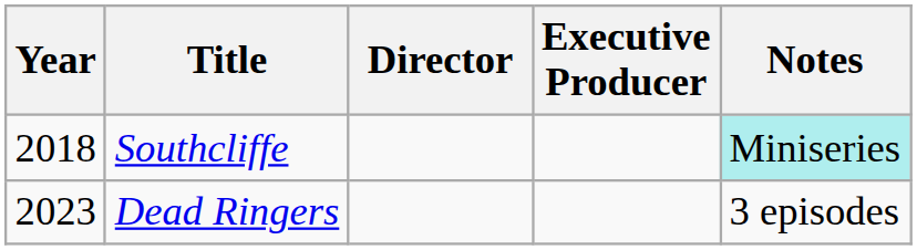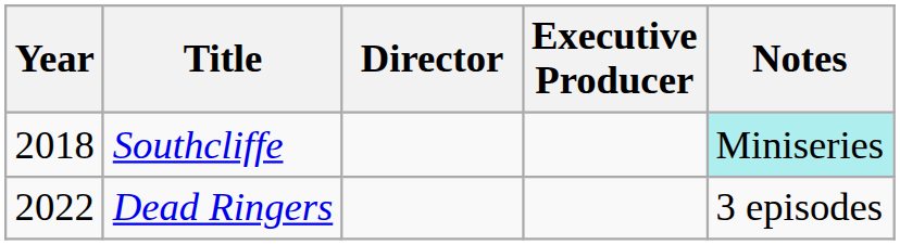 <table class="wikitable">
 <tr>
 <th>Year</th>
 <th>Title</th>
 <th width=65>Director</th>
 <th width=65>Executive<br>Producer</th>
 <th>Notes</th>
 </tr>
 <tr>
 <td>2018</td>
 <td><em><a href='#'>Southcliffe</a></em></td>
 <td></td>
 <td></td>
 <td style="background: paleturquoise;">Miniseries</td>
 </tr>
 <tr>
-<td>2023</td>
+<td>2022</td>
 <td><em><a href='#'>Dead Ringers</a></em></td>
 <td></td>
 <td></td>
 <td>3 episodes</td>
 </tr>
 </table>
